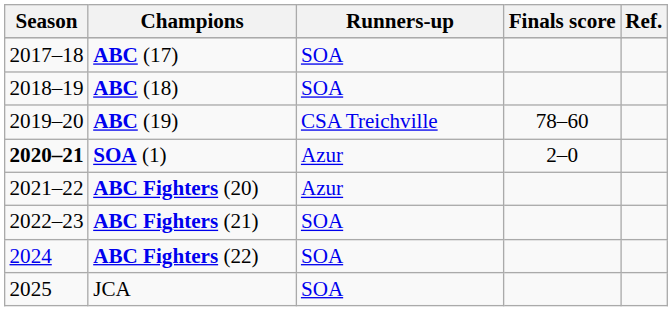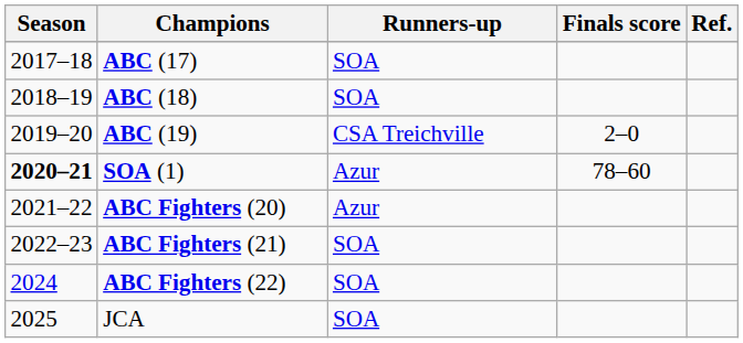 <table class="wikitable">
 <tr>
 <th>Season</th>
 <th width=150>Champions</th>
 <th width=150>Runners-up</th>
 <th>Finals score</th>
 <th>Ref.</th>
 </tr>
 <tr>
 </tr>
 <tr>
 <td>2017–18</td>
 <td><strong><a href='#'>ABC</a></strong> (17)</td>
 <td><a href='#'>SOA</a></td>
 <td></td>
 <td align="center"></td>
 </tr>
 <tr>
 <td>2018–19</td>
 <td><strong><a href='#'>ABC</a></strong> (18)</td>
 <td><a href='#'>SOA</a></td>
 <td></td>
 <td></td>
 </tr>
 <tr>
 <td>2019–20</td>
 <td><strong><a href='#'>ABC</a></strong> (19)</td>
 <td><a href='#'>CSA Treichville</a></td>
-<td align="center">78–60</td>
+<td align="center">2–0</td>
 <td align="center"></td>
 </tr>
 <tr>
 <td><strong>2020–21</strong></td>
 <td><strong><a href='#'>SOA</a></strong> (1)</td>
 <td><a href='#'>Azur</a></td>
-<td align="center">2–0</td>
+<td align="center">78–60</td>
 <td align="center"></td>
 </tr>
 <tr>
 <td>2021–22</td>
 <td><strong><a href='#'>ABC Fighters</a></strong> (20)</td>
 <td><a href='#'>Azur</a></td>
 <td></td>
 <td align="center"></td>
 </tr>
 <tr>
 <td>2022–23</td>
 <td><strong><a href='#'>ABC Fighters</a></strong> (21)</td>
 <td><a href='#'>SOA</a></td>
 <td></td>
 <td align="center"></td>
 </tr>
 <tr>
 <td><a href='#'>2024</a></td>
 <td><strong><a href='#'>ABC Fighters</a></strong> (22)</td>
 <td><a href='#'>SOA</a></td>
 <td></td>
 <td></td>
 </tr>
 <tr>
 <td>2025</td>
 <td>JCA</td>
 <td><a href='#'>SOA</a></td>
 <td></td>
 <td></td>
 </tr>
 </table>
